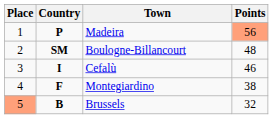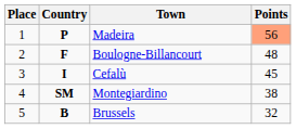 <table class="wikitable" style="text-align;">
 <tr>
 <th width="25">Place</th>
 <th width="25">Country</th>
 <th width="200">Town</th>
 <th width="25">Points</th>
 </tr>
 <tr>
 <td align="center">1</td>
 <td align="center"><strong>P</strong></td>
 <td align="left"><a href='#'>Madeira</a></td>
 <td align="center" style="background: lightsalmon;">56</td>
 </tr>
 <tr>
 <td align="center">2</td>
-<td align="center"><strong>SM</strong></td>
+<td align="center"><strong>F</strong></td>
 <td align="left"><a href='#'>Boulogne-Billancourt</a></td>
 <td align="center">48</td>
 </tr>
 <tr>
 <td align="center">3</td>
 <td align="center"><strong>I</strong></td>
 <td align="left"><a href='#'>Cefalù</a></td>
-<td align="center">46</td>
+<td align="center">45</td>
 </tr>
 <tr>
 <td align="center">4</td>
-<td align="center"><strong>F</strong></td>
+<td align="center"><strong>SM</strong></td>
 <td align="left"><a href='#'>Montegiardino</a></td>
 <td align="center">38</td>
 </tr>
 <tr>
-<td align="center" style="background: lightsalmon;">5</td>
+<td align="center">5</td>
 <td align="center"><strong>B</strong></td>
 <td align="left"><a href='#'>Brussels</a></td>
 <td align="center">32</td>
 </tr>
 </table>
